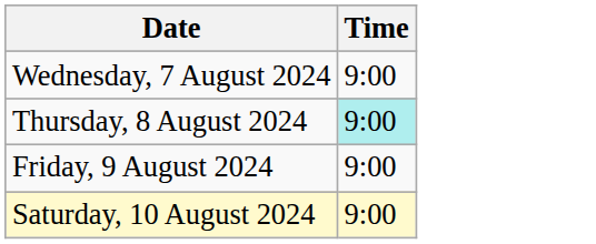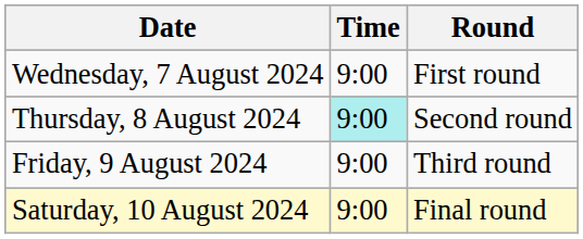 <table class="wikitable">
 <tr>
 <th>Date</th>
 <th>Time</th>
+<th>Round</th>
 </tr>
 <tr>
 <td>Wednesday, 7 August 2024</td>
 <td>9:00</td>
+<td>First round</td>
 </tr>
 <tr>
 <td>Thursday, 8 August 2024</td>
 <td style="background: paleturquoise;">9:00</td>
+<td>Second round</td>
 </tr>
 <tr>
 <td>Friday, 9 August 2024</td>
 <td>9:00</td>
+<td>Third round</td>
 </tr>
 <tr style=background:lemonchiffon>
 <td>Saturday, 10 August 2024</td>
 <td>9:00</td>
+<td>Final round</td>
 </tr>
 </table>
